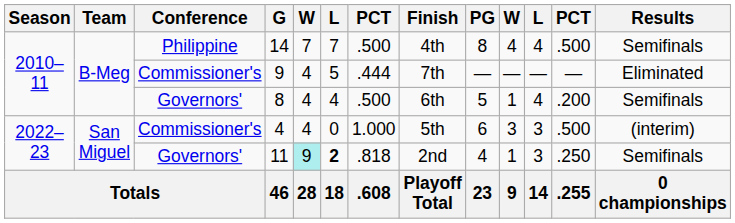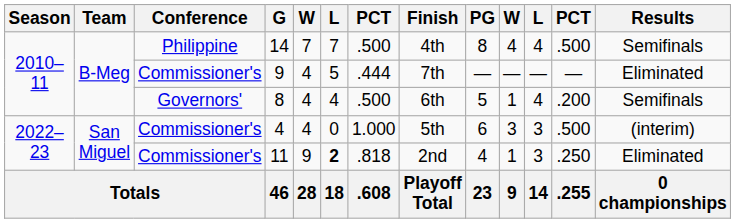 <table class="wikitable sortable" style="text-align:center">
 <tr>
 <th>Season</th>
 <th>Team</th>
 <th>Conference</th>
 <th>G</th>
 <th>W</th>
 <th>L</th>
 <th>PCT</th>
 <th>Finish</th>
 <th>PG</th>
 <th>W</th>
 <th>L</th>
 <th>PCT</th>
 <th>Results</th>
 </tr>
 <tr>
 <td rowspan=3><a href='#'>2010–11</a></td>
 <td rowspan="3"><a href='#'>B-Meg</a></td>
 <td><a href='#'>Philippine</a></td>
 <td>14</td>
 <td>7</td>
 <td>7</td>
 <td>.500</td>
 <td>4th</td>
 <td>8</td>
 <td>4</td>
 <td>4</td>
 <td>.500</td>
 <td>Semifinals</td>
 </tr>
 <tr>
 <td><a href='#'>Commissioner's</a></td>
 <td>9</td>
 <td>4</td>
 <td>5</td>
 <td>.444</td>
 <td>7th</td>
 <td>—</td>
 <td>—</td>
 <td>—</td>
 <td>—</td>
 <td>Eliminated</td>
 </tr>
 <tr>
 <td><a href='#'>Governors'</a></td>
 <td>8</td>
 <td>4</td>
 <td>4</td>
 <td>.500</td>
 <td>6th</td>
 <td>5</td>
 <td>1</td>
 <td>4</td>
 <td>.200</td>
 <td>Semifinals</td>
 </tr>
 <tr>
 <td rowspan="2"><a href='#'>2022–23</a></td>
 <td rowspan="2"><a href='#'>San Miguel</a></td>
 <td><a href='#'>Commissioner's</a></td>
 <td>4</td>
 <td>4</td>
 <td>0</td>
 <td>1.000</td>
 <td>5th</td>
 <td>6</td>
 <td>3</td>
 <td>3</td>
 <td>.500</td>
 <td>(interim)</td>
 </tr>
 <tr>
-<td><a href='#'>Governors'</a></td>
+<td><a href='#'>Commissioner's</a></td>
 <td>11</td>
-<td style="background: paleturquoise;">9</td>
+<td>9</td>
 <td><strong>2</strong></td>
 <td>.818</td>
 <td>2nd</td>
 <td>4</td>
 <td>1</td>
 <td>3</td>
 <td>.250</td>
-<td>Semifinals</td>
+<td>Eliminated</td>
 </tr>
 <tr>
 <th colspan="3">Totals</th>
 <th>46</th>
 <th>28</th>
 <th>18</th>
 <th>.608</th>
 <th>Playoff Total</th>
 <th>23</th>
 <th>9</th>
 <th>14</th>
 <th>.255</th>
 <th>0 championships</th>
 </tr>
 </table>
